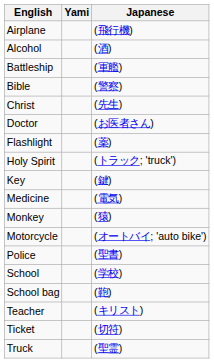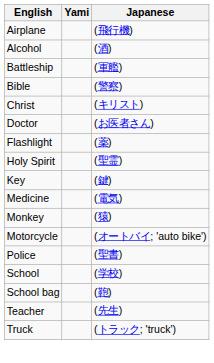 <table class="wikitable">
 <tr>
 <th>English</th>
 <th>Yami</th>
 <th>Japanese</th>
 </tr>
 <tr>
 <td>Airplane</td>
 <td></td>
 <td> (<a href='#'>飛行機</a>)</td>
 </tr>
 <tr>
 <td>Alcohol</td>
 <td></td>
 <td> (<a href='#'>酒</a>)</td>
 </tr>
 <tr>
 <td>Battleship</td>
 <td></td>
 <td> (<a href='#'>軍艦</a>)</td>
 </tr>
 <tr>
 <td>Bible</td>
 <td></td>
 <td> (<a href='#'>警察</a>)</td>
 </tr>
 <tr>
 <td>Christ</td>
 <td></td>
-<td> (<a href='#'>先生</a>)</td>
+<td> (<a href='#'>キリスト</a>)</td>
 </tr>
 <tr>
 <td>Doctor</td>
 <td></td>
 <td> (<a href='#'>お医者さん</a>)</td>
 </tr>
 <tr>
 <td>Flashlight</td>
 <td></td>
 <td> (<a href='#'>薬</a>)</td>
 </tr>
 <tr>
 <td>Holy Spirit</td>
 <td></td>
-<td> (<a href='#'>トラック</a>; 'truck')</td>
+<td> (<a href='#'>聖霊</a>)</td>
 </tr>
 <tr>
 <td>Key</td>
 <td></td>
 <td> (<a href='#'>鍵</a>)</td>
 </tr>
 <tr>
 <td>Medicine</td>
 <td></td>
 <td> (<a href='#'>電気</a>)</td>
 </tr>
 <tr>
 <td>Monkey</td>
 <td></td>
 <td> (<a href='#'>猿</a>)</td>
 </tr>
 <tr>
 <td>Motorcycle</td>
 <td></td>
 <td> (<a href='#'>オートバイ</a>; 'auto bike')</td>
 </tr>
 <tr>
 <td>Police</td>
 <td></td>
 <td> (<a href='#'>聖書</a>)</td>
 </tr>
 <tr>
 <td>School</td>
 <td></td>
 <td> (<a href='#'>学校</a>)</td>
 </tr>
 <tr>
 <td>School bag</td>
 <td></td>
 <td> (<a href='#'>鞄</a>)</td>
 </tr>
 <tr>
 <td>Teacher</td>
 <td></td>
-<td> (<a href='#'>キリスト</a>)</td>
-</tr>
-<tr>
-<td>Ticket</td>
-<td></td>
-<td> (<a href='#'>切符</a>)</td>
+<td> (<a href='#'>先生</a>)</td>
 </tr>
 <tr>
 <td>Truck</td>
 <td></td>
-<td> (<a href='#'>聖霊</a>)</td>
+<td> (<a href='#'>トラック</a>; 'truck')</td>
 </tr>
 </table>
